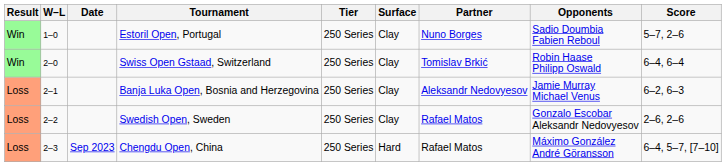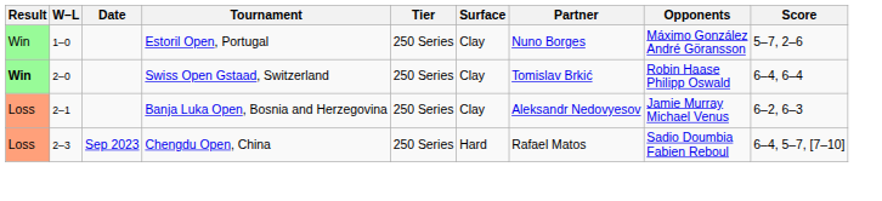 <table class="sortable wikitable">
 <tr>
 <th>Result</th>
 <th class="unsortable">W–L</th>
 <th>Date</th>
 <th>Tournament</th>
 <th>Tier</th>
 <th>Surface</th>
 <th>Partner</th>
 <th>Opponents</th>
 <th class="unsortable">Score</th>
 </tr>
 <tr>
 <td bgcolor=98FB98>Win</td>
 <td><small>1–0</small></td>
 <td><a href='#'></a></td>
 <td><a href='#'>Estoril Open</a>, Portugal</td>
 <td>250 Series</td>
 <td>Clay</td>
 <td> <a href='#'>Nuno Borges</a></td>
-<td> <a href='#'>Sadio Doumbia</a> <br>  <a href='#'>Fabien Reboul</a></td>
+<td> <a href='#'>Máximo González</a><br> <a href='#'>André Göransson</a></td>
 <td>5–7, 2–6</td>
 </tr>
 <tr>
-<td bgcolor=98FB98>Win</td>
+<td bgcolor=98FB98><strong>Win</strong></td>
 <td><small>2–0</small></td>
 <td><a href='#'></a></td>
 <td><a href='#'>Swiss Open Gstaad</a>, Switzerland</td>
 <td>250 Series</td>
 <td>Clay</td>
 <td> <a href='#'>Tomislav Brkić</a></td>
 <td> <a href='#'>Robin Haase</a><br> <a href='#'>Philipp Oswald</a></td>
 <td>6–4, 6–4</td>
 </tr>
 <tr>
 <td bgcolor=FFA07A>Loss</td>
 <td><small>2–1</small></td>
 <td><a href='#'></a></td>
 <td><a href='#'>Banja Luka Open</a>, Bosnia and Herzegovina</td>
 <td>250 Series</td>
 <td>Clay</td>
 <td> <a href='#'>Aleksandr Nedovyesov</a></td>
 <td> <a href='#'>Jamie Murray</a><br> <a href='#'>Michael Venus</a></td>
 <td>6–2, 6–3</td>
 </tr>
 <tr>
-<td bgcolor=FFA07A>Loss</td>
-<td><small>2–2</small></td>
-<td><a href='#'></a></td>
-<td><a href='#'>Swedish Open</a>, Sweden</td>
-<td>250 Series</td>
-<td>Clay</td>
-<td> <a href='#'>Rafael Matos</a></td>
-<td> <a href='#'>Gonzalo Escobar</a><br> Aleksandr Nedovyesov</td>
-<td>2–6, 2–6</td>
-</tr>
-<tr>
 <td bgcolor= FFA07A>Loss</td>
 <td><small>2–3</small></td>
 <td><a href='#'>Sep 2023</a></td>
 <td><a href='#'>Chengdu Open</a>, China</td>
 <td>250 Series</td>
 <td>Hard</td>
 <td> Rafael Matos</td>
-<td> <a href='#'>Máximo González</a><br> <a href='#'>André Göransson</a></td>
+<td> <a href='#'>Sadio Doumbia</a> <br>  <a href='#'>Fabien Reboul</a></td>
 <td>6–4, 5–7, [7–10]</td>
 </tr>
 </table>
